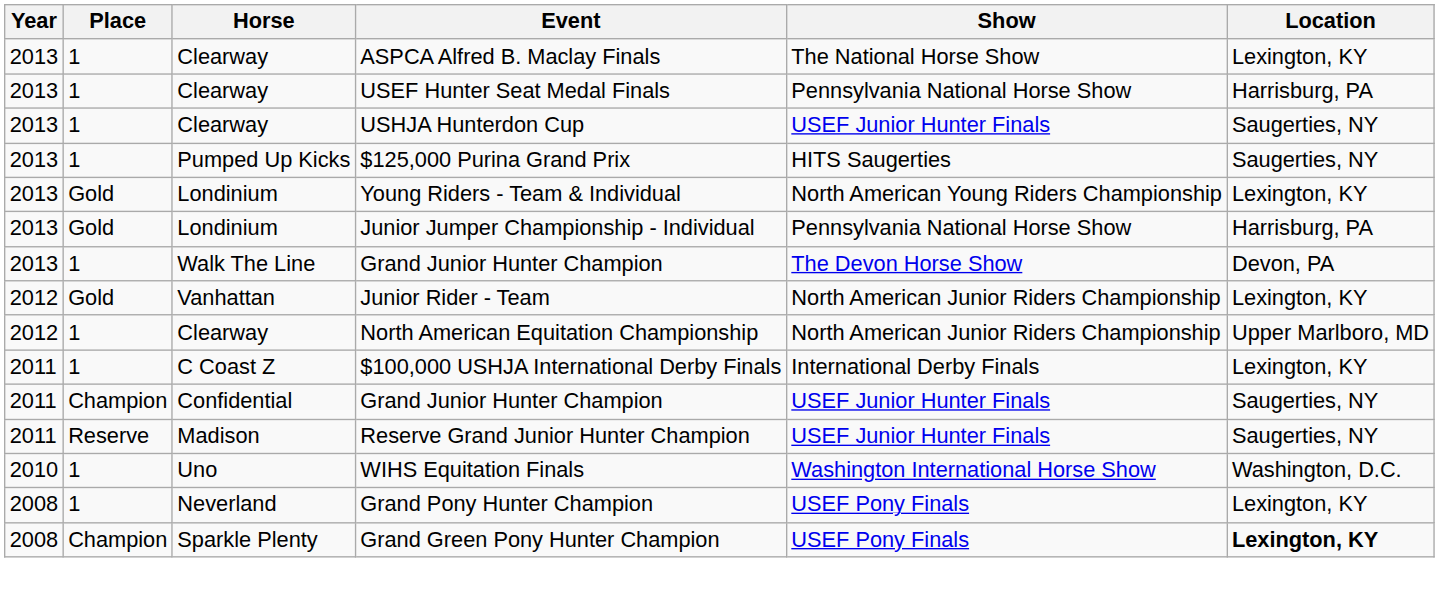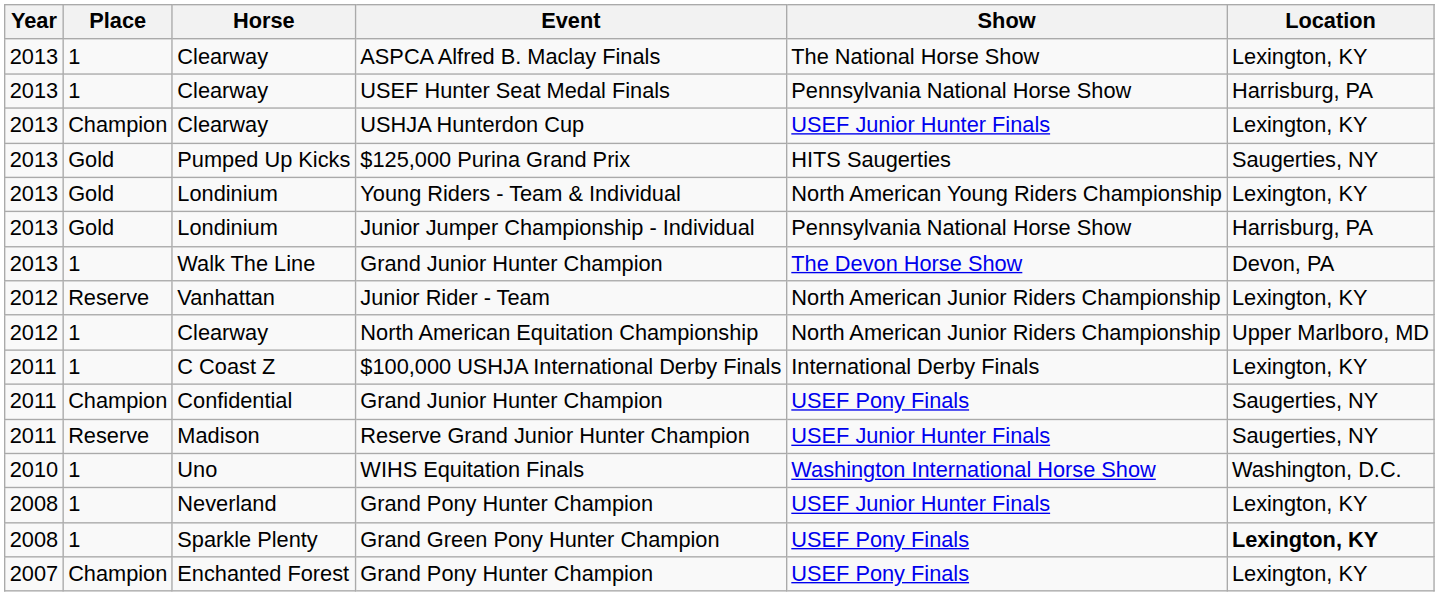 <table class="wikitable">
 <tr>
 <th>Year</th>
 <th>Place</th>
 <th>Horse</th>
 <th>Event</th>
 <th>Show</th>
 <th>Location</th>
 </tr>
 <tr>
 <td>2013</td>
 <td>1</td>
 <td>Clearway</td>
 <td>ASPCA Alfred B. Maclay Finals</td>
 <td>The National Horse Show</td>
 <td>Lexington, KY</td>
 </tr>
 <tr>
 <td>2013</td>
 <td>1</td>
 <td>Clearway</td>
 <td>USEF Hunter Seat Medal Finals</td>
 <td>Pennsylvania National Horse Show</td>
 <td>Harrisburg, PA</td>
 </tr>
 <tr>
 <td>2013</td>
-<td>1</td>
+<td>Champion</td>
 <td>Clearway</td>
 <td>USHJA Hunterdon Cup</td>
 <td><a href='#'>USEF Junior Hunter Finals</a></td>
-<td>Saugerties, NY</td>
+<td>Lexington, KY</td>
 </tr>
 <tr>
 <td>2013</td>
-<td>1</td>
+<td>Gold</td>
 <td>Pumped Up Kicks</td>
 <td>$125,000 Purina Grand Prix</td>
 <td>HITS Saugerties</td>
 <td>Saugerties, NY</td>
 </tr>
 <tr>
 <td>2013</td>
 <td>Gold</td>
 <td>Londinium</td>
 <td>Young Riders - Team & Individual</td>
 <td>North American Young Riders Championship</td>
 <td>Lexington, KY</td>
 </tr>
 <tr>
 <td>2013</td>
 <td>Gold</td>
 <td>Londinium</td>
 <td>Junior Jumper Championship - Individual</td>
 <td>Pennsylvania National Horse Show</td>
 <td>Harrisburg, PA</td>
 </tr>
 <tr>
 <td>2013</td>
 <td>1</td>
 <td>Walk The Line</td>
 <td>Grand Junior Hunter Champion</td>
 <td><a href='#'>The Devon Horse Show</a></td>
 <td>Devon, PA</td>
 </tr>
 <tr>
 <td>2012</td>
-<td>Gold</td>
+<td>Reserve</td>
 <td>Vanhattan</td>
 <td>Junior Rider - Team</td>
 <td>North American Junior Riders Championship</td>
 <td>Lexington, KY</td>
 </tr>
 <tr>
 <td>2012</td>
 <td>1</td>
 <td>Clearway</td>
 <td>North American Equitation Championship</td>
 <td>North American Junior Riders Championship</td>
 <td>Upper Marlboro, MD</td>
 </tr>
 <tr>
 <td>2011</td>
 <td>1</td>
 <td>C Coast Z</td>
 <td>$100,000 USHJA International Derby Finals</td>
 <td>International Derby Finals</td>
 <td>Lexington, KY</td>
 </tr>
 <tr>
 <td>2011</td>
 <td>Champion</td>
 <td>Confidential</td>
 <td>Grand Junior Hunter Champion</td>
-<td><a href='#'>USEF Junior Hunter Finals</a></td>
+<td><a href='#'>USEF Pony Finals</a></td>
 <td>Saugerties, NY</td>
 </tr>
 <tr>
 <td>2011</td>
 <td>Reserve</td>
 <td>Madison</td>
 <td>Reserve Grand Junior Hunter Champion</td>
 <td><a href='#'>USEF Junior Hunter Finals</a></td>
 <td>Saugerties, NY</td>
 </tr>
 <tr>
 <td>2010</td>
 <td>1</td>
 <td>Uno</td>
 <td>WIHS Equitation Finals</td>
 <td><a href='#'>Washington International Horse Show</a></td>
 <td>Washington, D.C.</td>
 </tr>
 <tr>
 <td>2008</td>
 <td>1</td>
 <td>Neverland</td>
 <td>Grand Pony Hunter Champion</td>
-<td><a href='#'>USEF Pony Finals</a></td>
+<td><a href='#'>USEF Junior Hunter Finals</a></td>
 <td>Lexington, KY</td>
 </tr>
 <tr>
 <td>2008</td>
-<td>Champion</td>
+<td>1</td>
 <td>Sparkle Plenty</td>
 <td>Grand Green Pony Hunter Champion</td>
 <td><a href='#'>USEF Pony Finals</a></td>
 <td><strong>Lexington, KY</strong></td>
 </tr>
+<tr>
+<td>2007</td>
+<td>Champion</td>
+<td>Enchanted Forest</td>
+<td>Grand Pony Hunter Champion</td>
+<td><a href='#'>USEF Pony Finals</a></td>
+<td>Lexington, KY</td>
+</tr>
 </table>
